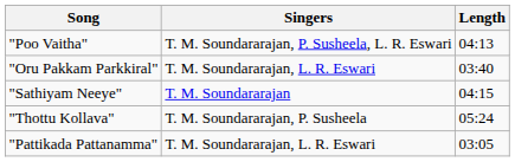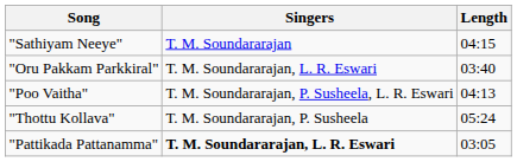 <table class="wikitable" style="font-size:95%;">
 <tr>
 <th>Song</th>
 <th>Singers</th>
 <th>Length</th>
 </tr>
 <tr>
-<td>"Poo Vaitha"</td>
-<td>T. M. Soundararajan, <a href='#'>P. Susheela</a>, L. R. Eswari</td>
-<td>04:13</td>
+<td>"Sathiyam Neeye"</td>
+<td><a href='#'>T. M. Soundararajan</a></td>
+<td>04:15</td>
 </tr>
 <tr>
 <td>"Oru Pakkam Parkkiral"</td>
 <td>T. M. Soundararajan, <a href='#'>L. R. Eswari</a></td>
 <td>03:40</td>
 </tr>
 <tr>
-<td>"Sathiyam Neeye"</td>
-<td><a href='#'>T. M. Soundararajan</a></td>
-<td>04:15</td>
+<td>"Poo Vaitha"</td>
+<td>T. M. Soundararajan, <a href='#'>P. Susheela</a>, L. R. Eswari</td>
+<td>04:13</td>
 </tr>
 <tr>
 <td>"Thottu Kollava"</td>
 <td>T. M. Soundararajan, P. Susheela</td>
 <td>05:24</td>
 </tr>
 <tr>
 <td>"Pattikada Pattanamma"</td>
-<td>T. M. Soundararajan, L. R. Eswari</td>
+<td><strong>T. M. Soundararajan, L. R. Eswari</strong></td>
 <td>03:05</td>
 </tr>
 </table>
